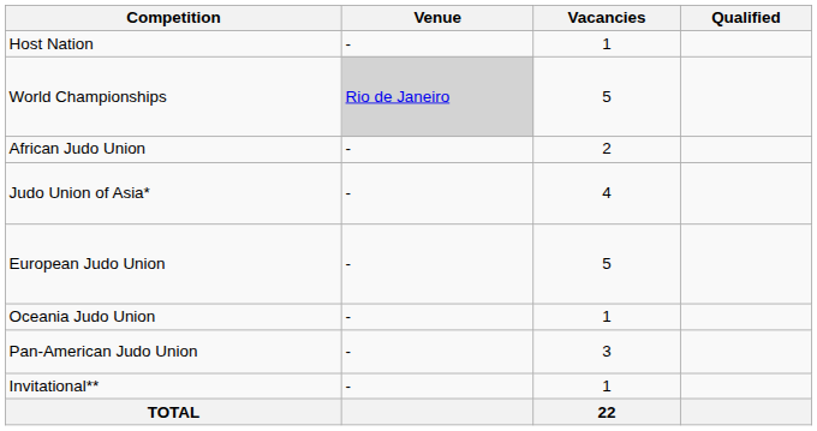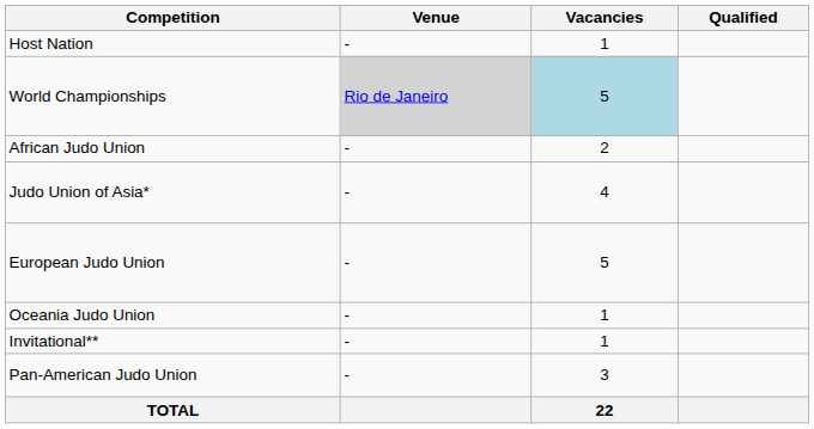 <table class = "wikitable" width=800>
 <tr>
 <th>Competition</th>
 <th>Venue</th>
 <th>Vacancies</th>
 <th>Qualified</th>
 </tr>
 <tr>
 <td>Host Nation</td>
 <td>-</td>
 <td align="center">1</td>
 <td></td>
 </tr>
 <tr>
 <td>World Championships</td>
 <td style="background: lightgrey;"> <a href='#'>Rio de Janeiro</a></td>
-<td align="center">5</td>
+<td align="center" style="background: lightblue;">5</td>
 <td><br><br><br><br></td>
 </tr>
 <tr>
 <td>African Judo Union</td>
 <td>-</td>
 <td align="center">2</td>
 <td><br></td>
 </tr>
 <tr>
 <td>Judo Union of Asia*</td>
 <td>-</td>
 <td align="center">4</td>
 <td><br><br><br></td>
 </tr>
 <tr>
 <td>European Judo Union</td>
 <td>-</td>
 <td align="center">5</td>
 <td><br><br><br><br></td>
 </tr>
 <tr>
 <td>Oceania Judo Union</td>
 <td>-</td>
 <td align="center">1</td>
 <td></td>
 </tr>
 <tr>
+<td>Invitational**</td>
+<td>-</td>
+<td align="center">1</td>
+<td></td>
+</tr>
+<tr>
 <td>Pan-American Judo Union</td>
 <td>-</td>
 <td align="center">3</td>
 <td><br><br></td>
-</tr>
-<tr>
-<td>Invitational**</td>
-<td>-</td>
-<td align="center">1</td>
-<td></td>
 </tr>
 <tr>
 <th>TOTAL</th>
 <th></th>
 <th>22</th>
 <th></th>
 </tr>
 </table>
